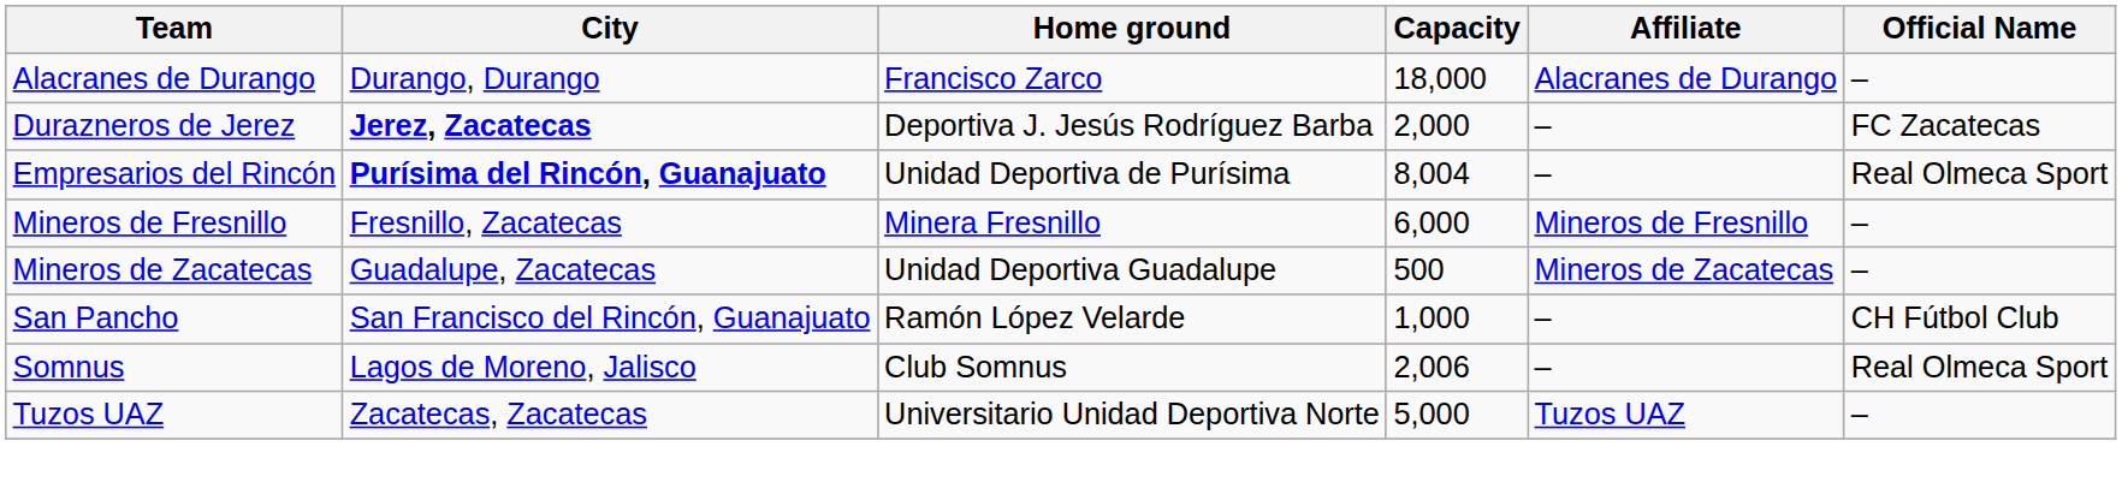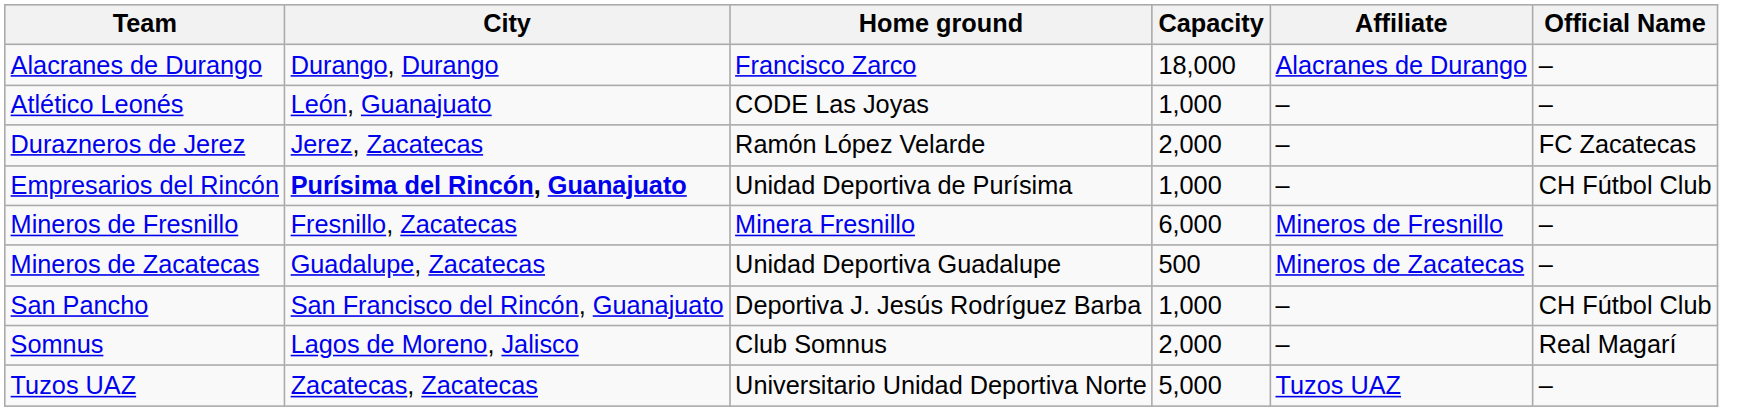 <table class="wikitable sortable">
 <tr>
 <th>Team</th>
 <th>City</th>
 <th>Home ground</th>
 <th>Capacity</th>
 <th>Affiliate</th>
 <th>Official Name</th>
 </tr>
 <tr>
 <td><a href='#'>Alacranes de Durango</a></td>
 <td><a href='#'>Durango</a>, <a href='#'>Durango</a></td>
 <td><a href='#'>Francisco Zarco</a></td>
 <td>18,000</td>
 <td><a href='#'>Alacranes de Durango</a></td>
 <td>–</td>
 </tr>
 <tr>
+<td><a href='#'>Atlético Leonés</a></td>
+<td><a href='#'>León</a>, <a href='#'>Guanajuato</a></td>
+<td>CODE Las Joyas</td>
+<td>1,000</td>
+<td>–</td>
+<td>–</td>
+</tr>
+<tr>
 <td><a href='#'>Durazneros de Jerez</a></td>
-<td><strong><a href='#'>Jerez</a>, <a href='#'>Zacatecas</a></strong></td>
-<td>Deportiva J. Jesús Rodríguez Barba</td>
+<td><a href='#'>Jerez</a>, <a href='#'>Zacatecas</a></td>
+<td>Ramón López Velarde</td>
 <td>2,000</td>
 <td>–</td>
 <td>FC Zacatecas</td>
 </tr>
 <tr>
 <td><a href='#'>Empresarios del Rincón</a></td>
 <td><strong><a href='#'>Purísima del Rincón</a>, <a href='#'>Guanajuato</a></strong></td>
 <td>Unidad Deportiva de Purísima</td>
-<td>8,004</td>
+<td>1,000</td>
 <td>–</td>
-<td>Real Olmeca Sport</td>
+<td>CH Fútbol Club</td>
 </tr>
 <tr>
 <td><a href='#'>Mineros de Fresnillo</a></td>
 <td><a href='#'>Fresnillo</a>, <a href='#'>Zacatecas</a></td>
 <td><a href='#'>Minera Fresnillo</a></td>
 <td>6,000</td>
 <td><a href='#'>Mineros de Fresnillo</a></td>
 <td>–</td>
 </tr>
 <tr>
 <td><a href='#'>Mineros de Zacatecas</a></td>
 <td><a href='#'>Guadalupe</a>, <a href='#'>Zacatecas</a></td>
 <td>Unidad Deportiva Guadalupe</td>
 <td>500</td>
 <td><a href='#'>Mineros de Zacatecas</a></td>
 <td>–</td>
 </tr>
 <tr>
 <td><a href='#'>San Pancho</a></td>
 <td><a href='#'>San Francisco del Rincón</a>, <a href='#'>Guanajuato</a></td>
-<td>Ramón López Velarde</td>
+<td>Deportiva J. Jesús Rodríguez Barba</td>
 <td>1,000</td>
 <td>–</td>
 <td>CH Fútbol Club</td>
 </tr>
 <tr>
 <td><a href='#'>Somnus</a></td>
 <td><a href='#'>Lagos de Moreno</a>, <a href='#'>Jalisco</a></td>
 <td>Club Somnus</td>
-<td>2,006</td>
+<td>2,000</td>
 <td>–</td>
-<td>Real Olmeca Sport</td>
+<td>Real Magarí</td>
 </tr>
 <tr>
 <td><a href='#'>Tuzos UAZ</a></td>
 <td><a href='#'>Zacatecas</a>, <a href='#'>Zacatecas</a></td>
 <td>Universitario Unidad Deportiva Norte</td>
 <td>5,000</td>
 <td><a href='#'>Tuzos UAZ</a></td>
 <td>–</td>
 </tr>
 </table>
